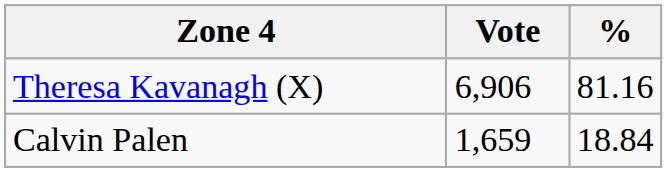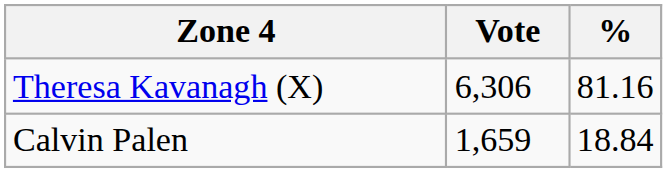 <table class="wikitable">
 <tr>
 <th width="200px">Zone 4</th>
 <th width="50px">Vote</th>
 <th width="30px">%</th>
 </tr>
 <tr>
 <td><a href='#'>Theresa Kavanagh</a> (X)</td>
-<td>6,906</td>
+<td>6,306</td>
 <td>81.16</td>
 </tr>
 <tr>
 <td>Calvin Palen</td>
 <td>1,659</td>
 <td>18.84</td>
 </tr>
 </table>
